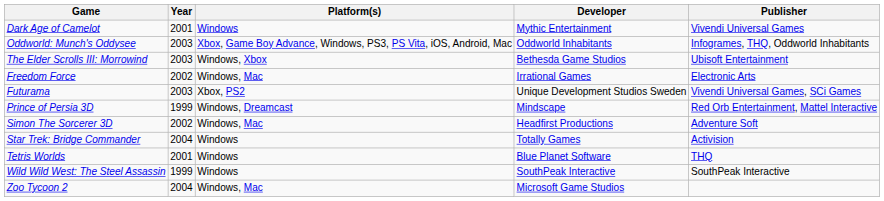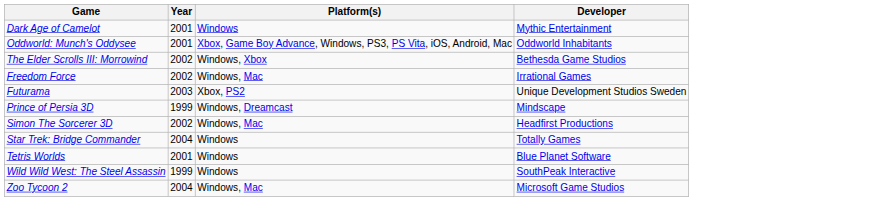 <table class="wikitable sortable">
 <tr>
 <th>Game</th>
 <th>Year</th>
 <th>Platform(s)</th>
 <th>Developer</th>
-<th>Publisher</th>
 </tr>
 <tr>
 <td><em><a href='#'>Dark Age of Camelot</a></em></td>
 <td>2001</td>
 <td><a href='#'>Windows</a></td>
 <td><a href='#'>Mythic Entertainment</a></td>
-<td><a href='#'>Vivendi Universal Games</a></td>
 </tr>
 <tr>
 <td><em><a href='#'>Oddworld: Munch's Oddysee</a></em></td>
-<td>2003</td>
+<td>2001</td>
 <td><a href='#'>Xbox</a>, <a href='#'>Game Boy Advance</a>, Windows, PS3, <a href='#'>PS Vita</a>, iOS, Android, Mac</td>
 <td><a href='#'>Oddworld Inhabitants</a></td>
-<td><a href='#'>Infogrames</a>, <a href='#'>THQ</a>, Oddworld Inhabitants</td>
 </tr>
 <tr>
 <td><em><a href='#'>The Elder Scrolls III: Morrowind</a></em></td>
-<td>2003</td>
+<td>2002</td>
 <td>Windows, <a href='#'>Xbox</a></td>
 <td><a href='#'>Bethesda Game Studios</a></td>
-<td><a href='#'>Ubisoft Entertainment</a></td>
 </tr>
 <tr>
 <td><em><a href='#'>Freedom Force</a></em></td>
 <td>2002</td>
 <td>Windows, <a href='#'>Mac</a></td>
 <td><a href='#'>Irrational Games</a></td>
-<td><a href='#'>Electronic Arts</a></td>
 </tr>
 <tr>
 <td><em><a href='#'>Futurama</a></em></td>
 <td>2003</td>
 <td>Xbox, <a href='#'>PS2</a></td>
 <td>Unique Development Studios Sweden</td>
-<td><a href='#'>Vivendi Universal Games</a>, <a href='#'>SCi Games</a></td>
 </tr>
 <tr>
 <td><em><a href='#'>Prince of Persia 3D</a></em></td>
 <td>1999</td>
 <td>Windows, <a href='#'>Dreamcast</a></td>
 <td><a href='#'>Mindscape</a></td>
-<td><a href='#'>Red Orb Entertainment</a>, <a href='#'>Mattel Interactive</a></td>
 </tr>
 <tr>
 <td><em><a href='#'>Simon The Sorcerer 3D</a></em></td>
 <td>2002</td>
 <td>Windows, <a href='#'>Mac</a></td>
 <td><a href='#'>Headfirst Productions</a></td>
-<td><a href='#'>Adventure Soft</a></td>
 </tr>
 <tr>
 <td><em><a href='#'>Star Trek: Bridge Commander</a></em></td>
 <td>2004</td>
 <td>Windows</td>
 <td><a href='#'>Totally Games</a></td>
-<td><a href='#'>Activision</a></td>
 </tr>
 <tr>
 <td><em><a href='#'>Tetris Worlds</a></em></td>
 <td>2001</td>
 <td>Windows</td>
 <td><a href='#'>Blue Planet Software</a></td>
-<td><a href='#'>THQ</a></td>
 </tr>
 <tr>
 <td><em><a href='#'>Wild Wild West: The Steel Assassin</a></em></td>
 <td>1999</td>
 <td>Windows</td>
 <td><a href='#'>SouthPeak Interactive</a></td>
-<td>SouthPeak Interactive</td>
 </tr>
 <tr>
 <td><em><a href='#'>Zoo Tycoon 2</a></em></td>
 <td>2004</td>
 <td>Windows, <a href='#'>Mac</a></td>
 <td><a href='#'>Microsoft Game Studios</a></td>
-<td></td>
 </tr>
 </table>
